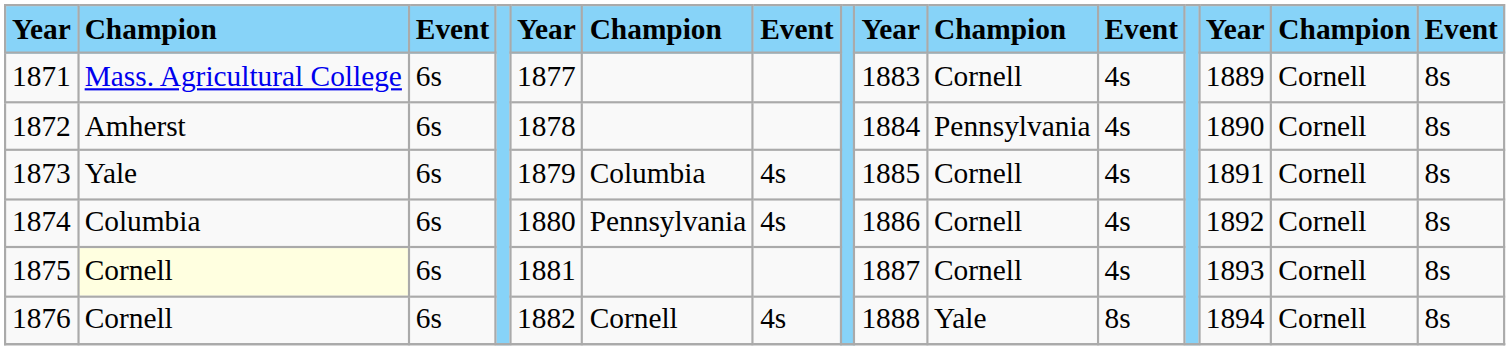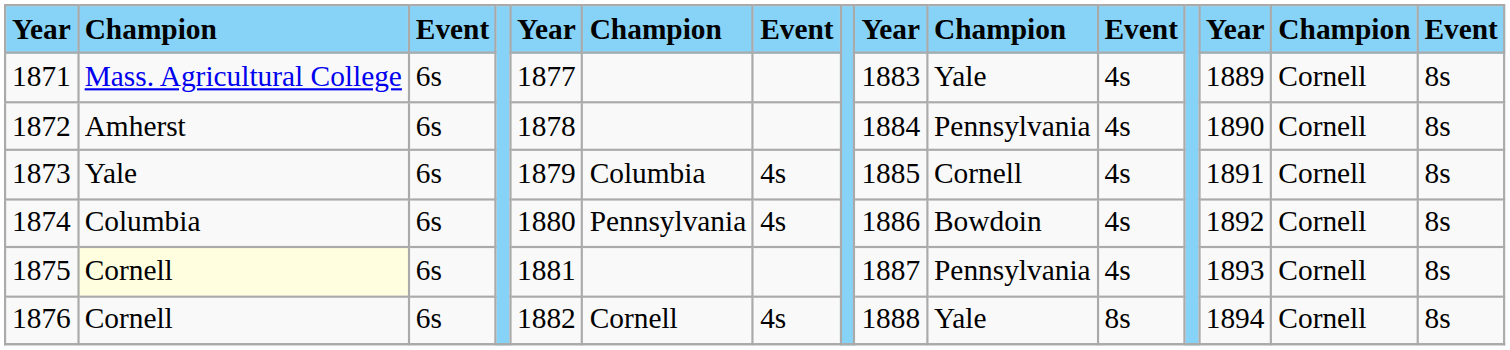 <table class="wikitable" style="font-size:85%;">
 <tr ! style="background-color: #87D3F8;">
 <td><strong>Year</strong></td>
 <td><strong>Champion</strong></td>
 <td><strong>Event</strong></td>
 <td rowspan=7></td>
 <td><strong>Year</strong></td>
 <td><strong>Champion</strong></td>
 <td><strong>Event</strong></td>
 <td rowspan=7></td>
 <td><strong>Year</strong></td>
 <td><strong>Champion</strong></td>
 <td><strong>Event</strong></td>
 <td rowspan=7></td>
 <td><strong>Year</strong></td>
 <td><strong>Champion</strong></td>
 <td><strong>Event</strong></td>
 </tr>
 <tr --->
 <td>1871</td>
 <td><a href='#'>Mass. Agricultural College</a></td>
 <td>6s</td>
 <td>1877</td>
 <td></td>
 <td></td>
 <td>1883</td>
-<td>Cornell</td>
+<td>Yale</td>
 <td>4s</td>
 <td>1889</td>
 <td>Cornell</td>
 <td>8s</td>
 </tr>
 <tr --->
 <td>1872</td>
 <td>Amherst</td>
 <td>6s</td>
 <td>1878</td>
 <td></td>
 <td></td>
 <td>1884</td>
 <td>Pennsylvania</td>
 <td>4s</td>
 <td>1890</td>
 <td>Cornell</td>
 <td>8s</td>
 </tr>
 <tr --->
 <td>1873</td>
 <td>Yale</td>
 <td>6s</td>
 <td>1879</td>
 <td>Columbia</td>
 <td>4s</td>
 <td>1885</td>
 <td>Cornell</td>
 <td>4s</td>
 <td>1891</td>
 <td>Cornell</td>
 <td>8s</td>
 </tr>
 <tr --->
 <td>1874</td>
 <td>Columbia</td>
 <td>6s</td>
 <td>1880</td>
 <td>Pennsylvania</td>
 <td>4s</td>
 <td>1886</td>
-<td>Cornell</td>
+<td>Bowdoin</td>
 <td>4s</td>
 <td>1892</td>
 <td>Cornell</td>
 <td>8s</td>
 </tr>
 <tr --->
 <td>1875</td>
 <td style="background: lightyellow;">Cornell</td>
 <td>6s</td>
 <td>1881</td>
 <td></td>
 <td></td>
 <td>1887</td>
-<td>Cornell</td>
+<td>Pennsylvania</td>
 <td>4s</td>
 <td>1893</td>
 <td>Cornell</td>
 <td>8s</td>
 </tr>
 <tr --->
 <td>1876</td>
 <td>Cornell</td>
 <td>6s</td>
 <td>1882</td>
 <td>Cornell</td>
 <td>4s</td>
 <td>1888</td>
 <td>Yale</td>
 <td>8s</td>
 <td>1894</td>
 <td>Cornell</td>
 <td>8s</td>
 </tr>
 <tr --->
 </tr>
 </table>
